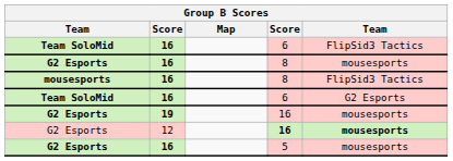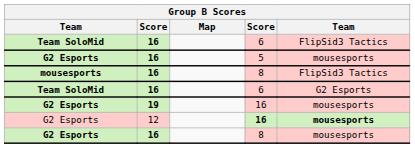 <table class="wikitable" style="text-align: center;">
 <tr>
 <th colspan=5>Group B Scores</th>
 </tr>
 <tr>
 <th width="181px">Team</th>
 <th width="20px">Score</th>
 <th width="100px">Map</th>
 <th width="20px">Score</th>
 <th width="181px">Team</th>
 </tr>
 <tr style="text-align:center;border-width:0 0 2px 0; border-style:solid;border-color:black;">
 <td style="background: #D0F0C0;"><strong>Team SoloMid</strong></td>
 <td style="background: #D0F0C0;"><strong>16</strong></td>
 <td></td>
 <td style="background: #FFCCCC;">6</td>
 <td style="background: #FFCCCC;">FlipSid3 Tactics</td>
 </tr>
 <tr style="text-align:center;border-width:0 0 2px 0; border-style:solid;border-color:black;">
 <td style="background: #D0F0C0;"><strong>G2 Esports</strong></td>
 <td style="background: #D0F0C0;"><strong>16</strong></td>
 <td></td>
-<td style="background: #FFCCCC;">8</td>
+<td style="background: #FFCCCC;">5</td>
 <td style="background: #FFCCCC;">mousesports</td>
 </tr>
 <tr style="text-align:center;border-width:0 0 2px 0; border-style:solid;border-color:black;">
 <td style="background: #D0F0C0;"><strong>mousesports</strong></td>
 <td style="background: #D0F0C0;"><strong>16</strong></td>
 <td></td>
 <td style="background: #FFCCCC;">8</td>
 <td style="background: #FFCCCC;">FlipSid3 Tactics</td>
 </tr>
 <tr style="text-align:center;border-width:0 0 2px 0; border-style:solid;border-color:black;">
 <td style="background: #D0F0C0;"><strong>Team SoloMid</strong></td>
 <td style="background: #D0F0C0;"><strong>16</strong></td>
 <td></td>
 <td style="background: #FFCCCC;">6</td>
 <td style="background: #FFCCCC;">G2 Esports</td>
 </tr>
 <tr>
 <td style="background: #D0F0C0;"><strong>G2 Esports</strong></td>
 <td style="background: #D0F0C0;"><strong>19</strong></td>
 <td></td>
 <td style="background: #FFCCCC;">16</td>
 <td style="background: #FFCCCC;">mousesports</td>
 </tr>
 <tr>
 <td style="background: #FFCCCC;">G2 Esports</td>
 <td style="background: #FFCCCC;">12</td>
 <td></td>
 <td style="background: #D0F0C0;"><strong>16</strong></td>
 <td style="background: #D0F0C0;"><strong>mousesports</strong></td>
 </tr>
 <tr style="text-align:center;border-width:0 0 2px 0; border-style:solid;border-color:black;">
 <td style="background: #D0F0C0;"><strong>G2 Esports</strong></td>
 <td style="background: #D0F0C0;"><strong>16</strong></td>
 <td></td>
-<td style="background: #FFCCCC;">5</td>
+<td style="background: #FFCCCC;">8</td>
 <td style="background: #FFCCCC;">mousesports</td>
 </tr>
 </table>
